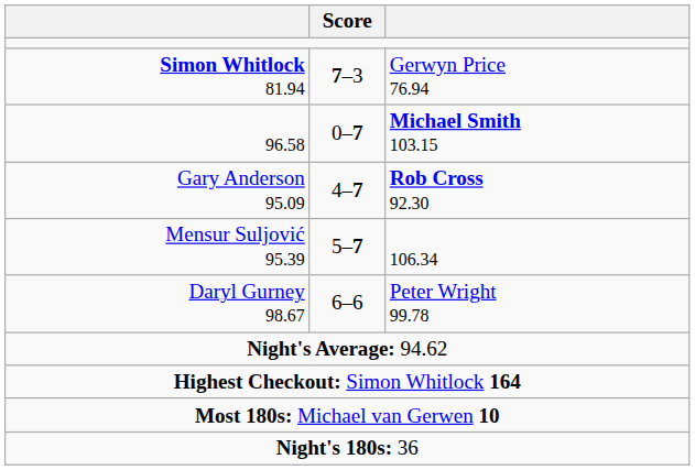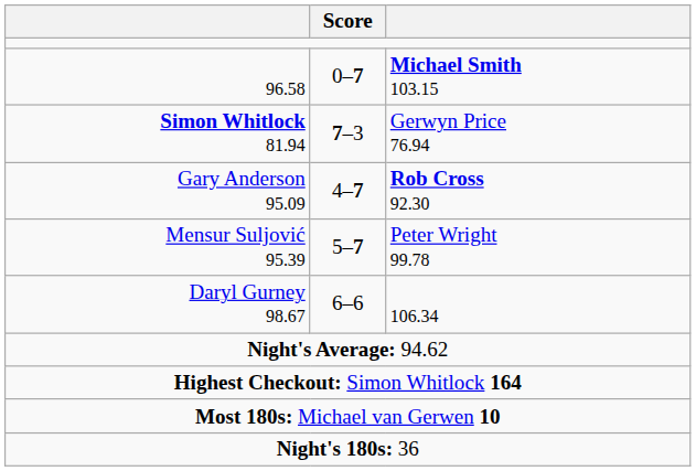 <table class=wikitable style="text-align:center">
 <tr>
 <th width=225></th>
 <th width=50>Score</th>
 <th width=225></th>
 </tr>
 <tr align=center>
 <td colspan="3"></td>
 </tr>
 <tr align=left>
+<td align=right> <br><small><span>96.58</span></small></td>
+<td align=center>0–<strong>7</strong></td>
+<td> <strong><a href='#'>Michael Smith</a></strong> <br><small><span>103.15</span></small></td>
+</tr>
+<tr align=left>
 <td align=right><strong><a href='#'>Simon Whitlock</a></strong>  <br><small><span>81.94</span></small></td>
 <td align=center><strong>7</strong>–3</td>
 <td> <a href='#'>Gerwyn Price</a> <br><small><span>76.94</span></small></td>
-</tr>
-<tr align=left>
-<td align=right> <br><small><span>96.58</span></small></td>
-<td align=center>0–<strong>7</strong></td>
-<td> <strong><a href='#'>Michael Smith</a></strong> <br><small><span>103.15</span></small></td>
 </tr>
 <tr align=left>
 <td align=right><a href='#'>Gary Anderson</a>  <br><small><span>95.09</span></small></td>
 <td align=center>4–<strong>7</strong></td>
 <td> <strong><a href='#'>Rob Cross</a></strong> <br><small><span>92.30</span></small></td>
 </tr>
 <tr align=left>
 <td align=right><a href='#'>Mensur Suljović</a>  <br><small><span>95.39</span></small></td>
 <td align=center>5–<strong>7</strong></td>
-<td> <br><small><span>106.34</span></small></td>
+<td> <a href='#'>Peter Wright</a> <br><small><span>99.78</span></small></td>
 </tr>
 <tr align=left>
 <td align=right><a href='#'>Daryl Gurney</a>  <br><small><span>98.67</span></small></td>
 <td align=center>6–6</td>
-<td> <a href='#'>Peter Wright</a> <br><small><span>99.78</span></small></td>
+<td> <br><small><span>106.34</span></small></td>
 </tr>
 <tr align=center>
 <td colspan="3"><strong>Night's Average:</strong> 94.62</td>
 </tr>
 <tr align=center>
 <td colspan="3"><strong>Highest Checkout:</strong>   <a href='#'>Simon Whitlock</a> <strong>164</strong></td>
 </tr>
 <tr align=center>
 <td colspan="3"><strong>Most 180s:</strong>  <a href='#'>Michael van Gerwen</a> <strong>10</strong></td>
 </tr>
 <tr align=center>
 <td colspan="3"><strong>Night's 180s:</strong> 36</td>
 </tr>
 </table>
